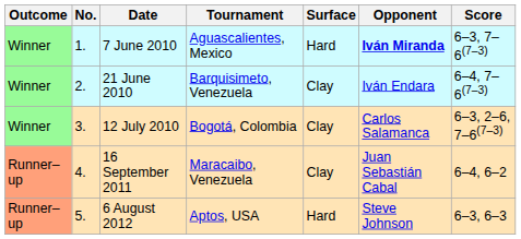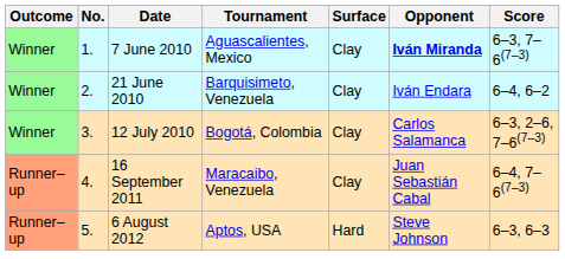 <table class=wikitable>
 <tr>
 <th>Outcome</th>
 <th>No.</th>
 <th>Date</th>
 <th>Tournament</th>
 <th>Surface</th>
 <th>Opponent</th>
 <th>Score</th>
 </tr>
 <tr style="background:#cffcff;">
 <td bgcolor=98FB98>Winner</td>
 <td>1.</td>
 <td>7 June 2010</td>
 <td><a href='#'>Aguascalientes</a>, Mexico</td>
-<td>Hard</td>
+<td>Clay</td>
 <td><strong> <a href='#'>Iván Miranda</a></strong></td>
 <td>6–3, 7–6<sup>(7–3)</sup></td>
 </tr>
 <tr style="background:#cffcff;">
 <td bgcolor=98FB98>Winner</td>
 <td>2.</td>
 <td>21 June 2010</td>
 <td><a href='#'>Barquisimeto</a>, Venezuela</td>
 <td>Clay</td>
 <td> <a href='#'>Iván Endara</a></td>
-<td>6–4, 7–6<sup>(7–3)</sup></td>
+<td>6–4, 6–2</td>
 </tr>
 <tr style="background:moccasin;">
 <td bgcolor=98FB98>Winner</td>
 <td>3.</td>
 <td>12 July 2010</td>
 <td><a href='#'>Bogotá</a>, Colombia</td>
 <td>Clay</td>
 <td> <a href='#'>Carlos Salamanca</a></td>
 <td>6–3, 2–6, 7–6<sup>(7–3)</sup></td>
 </tr>
 <tr style="background:moccasin;">
 <td style="background:#ffa07a;">Runner–up</td>
 <td>4.</td>
 <td>16 September 2011</td>
 <td><a href='#'>Maracaibo</a>, Venezuela</td>
 <td>Clay</td>
 <td> <a href='#'>Juan Sebastián Cabal</a></td>
-<td>6–4, 6–2</td>
+<td>6–4, 7–6<sup>(7–3)</sup></td>
 </tr>
 <tr style="background:moccasin;">
 <td style="background:#ffa07a;">Runner–up</td>
 <td>5.</td>
 <td>6 August 2012</td>
 <td><a href='#'>Aptos</a>, USA</td>
 <td>Hard</td>
 <td> <a href='#'>Steve Johnson</a></td>
 <td>6–3, 6–3</td>
 </tr>
 </table>
